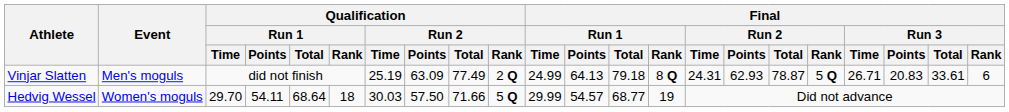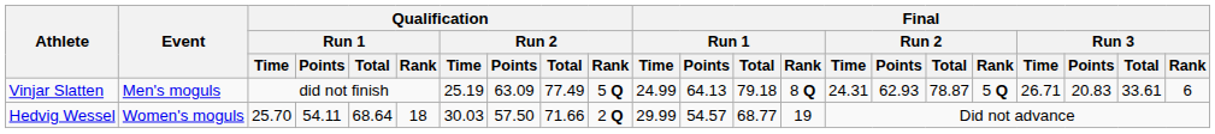 <table class="wikitable" style="font-size:90%">
 <tr>
 <th rowspan=3>Athlete</th>
 <th rowspan=3>Event</th>
 <th colspan=8>Qualification</th>
 <th colspan=12>Final</th>
 </tr>
 <tr style="font-size:95%">
 <th colspan=4>Run 1</th>
 <th colspan=4>Run 2</th>
 <th colspan=4>Run 1</th>
 <th colspan=4>Run 2</th>
 <th colspan=4>Run 3</th>
 </tr>
 <tr style="font-size:95%">
 <th>Time</th>
 <th>Points</th>
 <th>Total</th>
 <th>Rank</th>
 <th>Time</th>
 <th>Points</th>
 <th>Total</th>
 <th>Rank</th>
 <th>Time</th>
 <th>Points</th>
 <th>Total</th>
 <th>Rank</th>
 <th>Time</th>
 <th>Points</th>
 <th>Total</th>
 <th>Rank</th>
 <th>Time</th>
 <th>Points</th>
 <th>Total</th>
 <th>Rank</th>
 </tr>
 <tr align=center>
 <td align=left><a href='#'>Vinjar Slatten</a></td>
 <td align="left"><a href='#'>Men's moguls</a></td>
 <td colspan=4>did not finish</td>
 <td>25.19</td>
 <td>63.09</td>
 <td>77.49</td>
-<td>2 <strong>Q</strong></td>
+<td>5 <strong>Q</strong></td>
 <td>24.99</td>
 <td>64.13</td>
 <td>79.18</td>
 <td>8 <strong>Q</strong></td>
 <td>24.31</td>
 <td>62.93</td>
 <td>78.87</td>
 <td>5 <strong>Q</strong></td>
 <td>26.71</td>
 <td>20.83</td>
 <td>33.61</td>
 <td>6</td>
 </tr>
 <tr align=center>
 <td align=left><a href='#'>Hedvig Wessel</a></td>
 <td align="left"><a href='#'>Women's moguls</a></td>
-<td>29.70</td>
+<td>25.70</td>
 <td>54.11</td>
 <td>68.64</td>
 <td>18</td>
 <td>30.03</td>
 <td>57.50</td>
 <td>71.66</td>
-<td>5 <strong>Q</strong></td>
+<td>2 <strong>Q</strong></td>
 <td>29.99</td>
 <td>54.57</td>
 <td>68.77</td>
 <td>19</td>
 <td colspan=8>Did not advance</td>
 </tr>
 </table>
